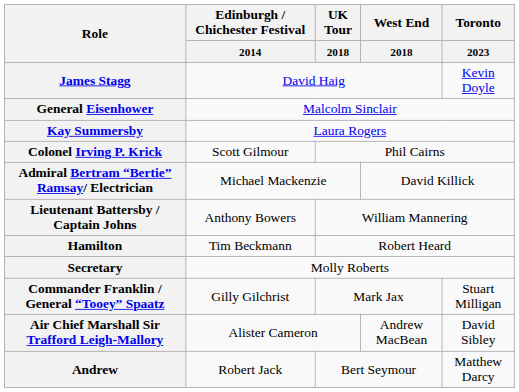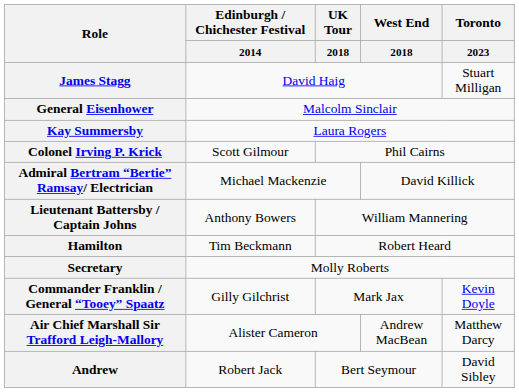 <table class="wikitable">
 <tr>
 <th rowspan="2">Role</th>
 <th>Edinburgh / Chichester Festival</th>
 <th>UK Tour</th>
 <th>West End</th>
 <th>Toronto</th>
 </tr>
 <tr>
 <th><small>2014</small></th>
 <th><small>2018</small></th>
 <th><small>2018</small></th>
 <th><small>2023</small></th>
 </tr>
 <tr>
 <th><a href='#'>James Stagg</a></th>
 <td align="center" colspan="3"><a href='#'>David Haig</a></td>
-<td style="text-align:center;"><a href='#'>Kevin Doyle</a></td>
+<td style="text-align:center;">Stuart Milligan</td>
 </tr>
 <tr>
 <th>General <a href='#'>Eisenhower</a></th>
 <td align="center" colspan="4"><a href='#'>Malcolm Sinclair</a></td>
 </tr>
 <tr>
 <th><a href='#'>Kay Summersby</a></th>
 <td align="center" colspan="4"><a href='#'>Laura Rogers</a></td>
 </tr>
 <tr>
 <th>Colonel <a href='#'>Irving P. Krick</a></th>
 <td style="text-align:center;">Scott Gilmour</td>
 <td align="center" colspan="3">Phil Cairns</td>
 </tr>
 <tr>
 <th>Admiral <a href='#'>Bertram “Bertie” Ramsay</a>/ Electrician</th>
 <td align="center" colspan="2">Michael Mackenzie</td>
 <td align="center" colspan="2">David Killick</td>
 </tr>
 <tr>
 <th>Lieutenant Battersby / Captain Johns</th>
 <td style="text-align:center;">Anthony Bowers</td>
 <td align="center" colspan="3">William Mannering</td>
 </tr>
 <tr>
 <th>Hamilton</th>
 <td style="text-align:center;">Tim Beckmann</td>
 <td align="center" colspan="3">Robert Heard</td>
 </tr>
 <tr>
 <th>Secretary</th>
 <td align="center" colspan="4">Molly Roberts</td>
 </tr>
 <tr>
 <th>Commander Franklin / General <a href='#'>“Tooey” Spaatz</a></th>
 <td style="text-align:center;">Gilly Gilchrist</td>
 <td align="center" colspan="2">Mark Jax</td>
-<td style="text-align:center;">Stuart Milligan</td>
+<td style="text-align:center;"><a href='#'>Kevin Doyle</a></td>
 </tr>
 <tr>
 <th>Air Chief Marshall Sir <a href='#'>Trafford Leigh-Mallory</a></th>
 <td align="center" colspan="2">Alister Cameron</td>
 <td style="text-align:center;">Andrew MacBean</td>
-<td style="text-align:center;">David Sibley</td>
+<td style="text-align:center;">Matthew Darcy</td>
 </tr>
 <tr>
 <th>Andrew</th>
 <td style="text-align:center;">Robert Jack</td>
 <td align="center" colspan="2">Bert Seymour</td>
-<td style="text-align:center;">Matthew Darcy</td>
+<td style="text-align:center;">David Sibley</td>
 </tr>
 </table>
